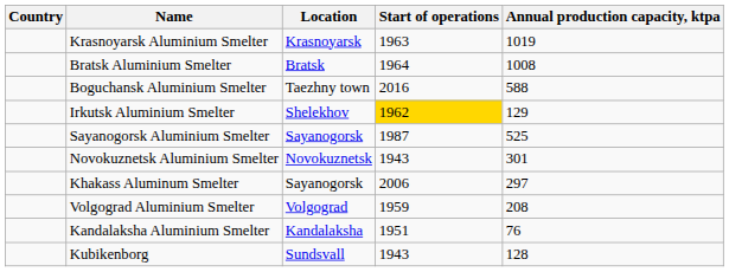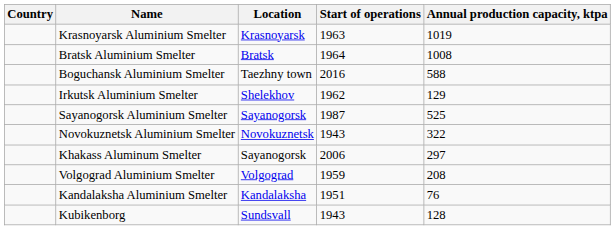 <table class="wikitable">
 <tr>
 <th>Country</th>
 <th>Name</th>
 <th>Location</th>
 <th>Start of operations</th>
 <th><strong>Annual production capacity, ktpa</strong></th>
 </tr>
 <tr>
 <td></td>
 <td>Krasnoyarsk Aluminium Smelter</td>
 <td><a href='#'>Krasnoyarsk</a></td>
 <td>1963</td>
 <td>1019</td>
 </tr>
 <tr>
 <td></td>
 <td>Bratsk Aluminium Smelter</td>
 <td><a href='#'>Bratsk</a></td>
 <td>1964</td>
 <td>1008</td>
 </tr>
 <tr>
 <td></td>
 <td>Boguchansk Aluminium Smelter</td>
 <td>Taezhny town</td>
 <td>2016</td>
 <td>588</td>
 </tr>
 <tr>
 <td></td>
 <td>Irkutsk Aluminium Smelter</td>
 <td><a href='#'>Shelekhov</a></td>
-<td style="background: gold;">1962</td>
+<td>1962</td>
 <td>129</td>
 </tr>
 <tr>
 <td></td>
 <td>Sayanogorsk Aluminium Smelter</td>
 <td><a href='#'>Sayanogorsk</a></td>
 <td>1987</td>
 <td>525</td>
 </tr>
 <tr>
 <td></td>
 <td>Novokuznetsk Aluminium Smelter</td>
 <td><a href='#'>Novokuznetsk</a></td>
 <td>1943</td>
-<td>301</td>
+<td>322</td>
 </tr>
 <tr>
 <td></td>
 <td>Khakass Aluminum Smelter</td>
 <td>Sayanogorsk</td>
 <td>2006</td>
 <td>297</td>
 </tr>
 <tr>
 <td></td>
 <td>Volgograd Aluminium Smelter</td>
 <td><a href='#'>Volgograd</a></td>
 <td>1959</td>
 <td>208</td>
 </tr>
 <tr>
 <td></td>
 <td>Kandalaksha Aluminium Smelter</td>
 <td><a href='#'>Kandalaksha</a></td>
 <td>1951</td>
 <td>76</td>
 </tr>
 <tr>
 <td></td>
 <td>Kubikenborg</td>
 <td><a href='#'>Sundsvall</a></td>
 <td>1943</td>
 <td>128</td>
 </tr>
 </table>
